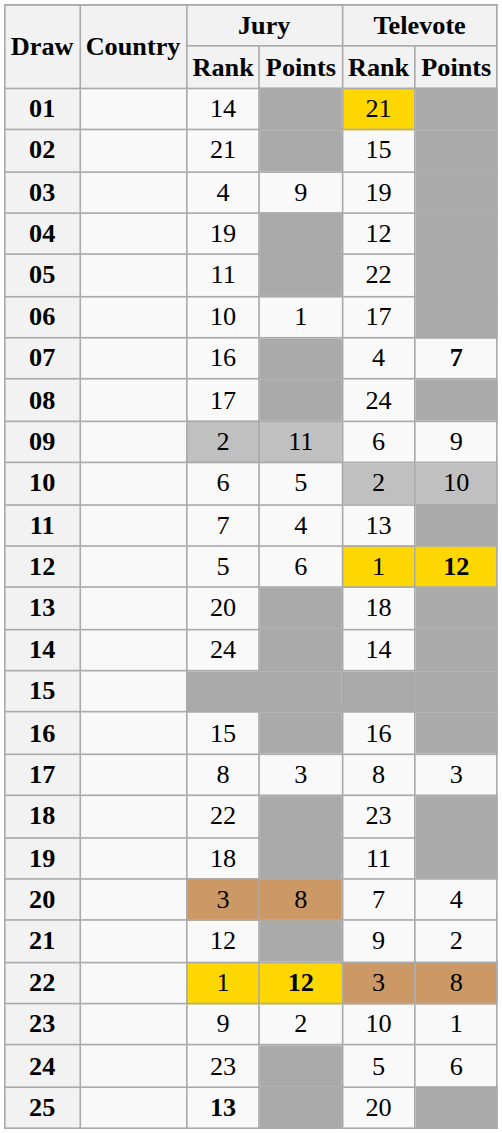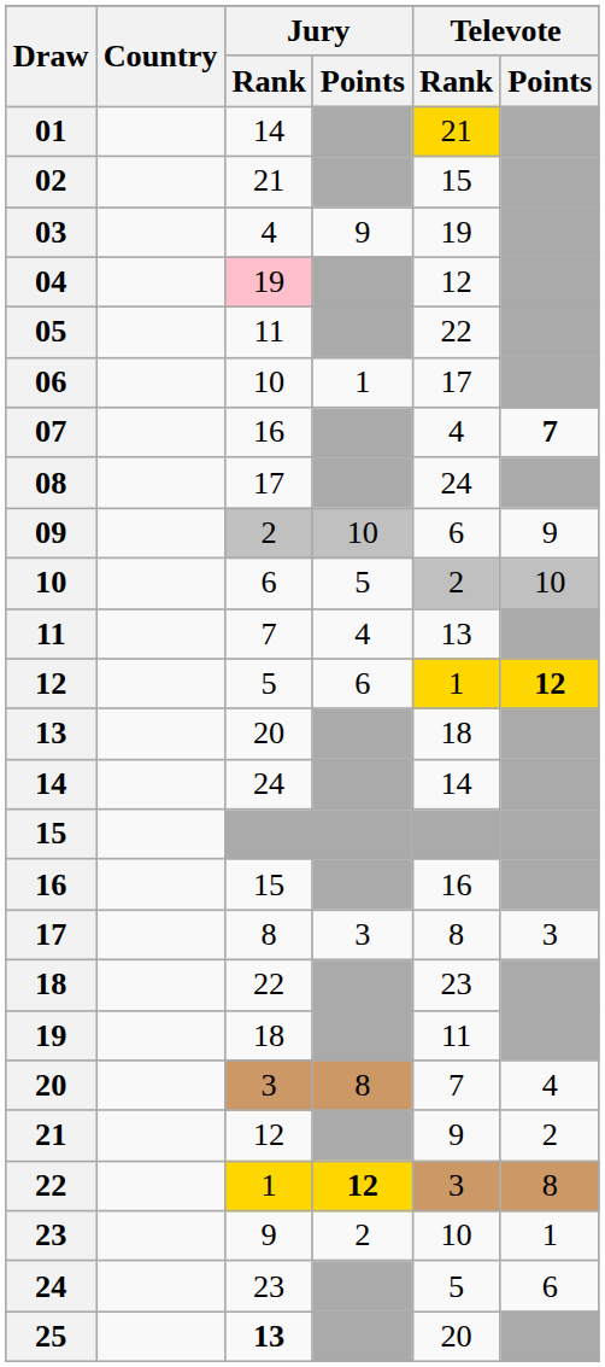 <table class="sortable wikitable collapsible plainrowheaders" style="text-align:center;">
 <tr>
 </tr>
 <tr>
 <th scope="col" rowspan="2">Draw</th>
 <th scope="col" rowspan="2">Country</th>
 <th scope="col" colspan="2">Jury</th>
 <th scope="col" colspan="2">Televote</th>
 </tr>
 <tr>
 <th scope="col">Rank</th>
 <th scope="col" class="unsortable">Points</th>
 <th scope="col">Rank</th>
 <th scope="col" class="unsortable">Points</th>
 </tr>
 <tr>
 <th scope="row" style="text-align:center;">01</th>
 <td style="text-align:left;"></td>
 <td>14</td>
 <td style="background:#AAAAAA;"></td>
 <td style="background: gold;">21</td>
 <td style="background:#AAAAAA;"></td>
 </tr>
 <tr>
 <th scope="row" style="text-align:center;">02</th>
 <td style="text-align:left;"></td>
 <td>21</td>
 <td style="background:#AAAAAA;"></td>
 <td>15</td>
 <td style="background:#AAAAAA;"></td>
 </tr>
 <tr>
 <th scope="row" style="text-align:center;">03</th>
 <td style="text-align:left;"></td>
 <td>4</td>
 <td>9</td>
 <td>19</td>
 <td style="background:#AAAAAA;"></td>
 </tr>
 <tr>
 <th scope="row" style="text-align:center;">04</th>
 <td style="text-align:left;"></td>
-<td>19</td>
+<td style="background: pink;">19</td>
 <td style="background:#AAAAAA;"></td>
 <td>12</td>
 <td style="background:#AAAAAA;"></td>
 </tr>
 <tr>
 <th scope="row" style="text-align:center;">05</th>
 <td style="text-align:left;"></td>
 <td>11</td>
 <td style="background:#AAAAAA;"></td>
 <td>22</td>
 <td style="background:#AAAAAA;"></td>
 </tr>
 <tr>
 <th scope="row" style="text-align:center;">06</th>
 <td style="text-align:left;"></td>
 <td>10</td>
 <td>1</td>
 <td>17</td>
 <td style="background:#AAAAAA;"></td>
 </tr>
 <tr>
 <th scope="row" style="text-align:center;">07</th>
 <td style="text-align:left;"></td>
 <td>16</td>
 <td style="background:#AAAAAA;"></td>
 <td>4</td>
 <td><strong>7</strong></td>
 </tr>
 <tr>
 <th scope="row" style="text-align:center;">08</th>
 <td style="text-align:left;"></td>
 <td>17</td>
 <td style="background:#AAAAAA;"></td>
 <td>24</td>
 <td style="background:#AAAAAA;"></td>
 </tr>
 <tr>
 <th scope="row" style="text-align:center;">09</th>
 <td style="text-align:left;"></td>
 <td style="background:silver;">2</td>
-<td style="background:silver;">11</td>
+<td style="background:silver;">10</td>
 <td>6</td>
 <td>9</td>
 </tr>
 <tr>
 <th scope="row" style="text-align:center;">10</th>
 <td style="text-align:left;"></td>
 <td>6</td>
 <td>5</td>
 <td style="background:silver;">2</td>
 <td style="background:silver;">10</td>
 </tr>
 <tr>
 <th scope="row" style="text-align:center;">11</th>
 <td style="text-align:left;"></td>
 <td>7</td>
 <td>4</td>
 <td>13</td>
 <td style="background:#AAAAAA;"></td>
 </tr>
 <tr>
 <th scope="row" style="text-align:center;">12</th>
 <td style="text-align:left;"></td>
 <td>5</td>
 <td>6</td>
 <td style="background:gold;">1</td>
 <td style="background:gold;"><strong>12</strong></td>
 </tr>
 <tr>
 <th scope="row" style="text-align:center;">13</th>
 <td style="text-align:left;"></td>
 <td>20</td>
 <td style="background:#AAAAAA;"></td>
 <td>18</td>
 <td style="background:#AAAAAA;"></td>
 </tr>
 <tr>
 <th scope="row" style="text-align:center;">14</th>
 <td style="text-align:left;"></td>
 <td>24</td>
 <td style="background:#AAAAAA;"></td>
 <td>14</td>
 <td style="background:#AAAAAA;"></td>
 </tr>
 <tr class="sortbottom">
 <th scope="row" style="text-align:center;">15</th>
 <td style="text-align:left;"></td>
 <td style="background:#AAAAAA;"></td>
 <td style="background:#AAAAAA;"></td>
 <td style="background:#AAAAAA;"></td>
 <td style="background:#AAAAAA;"></td>
 </tr>
 <tr>
 <th scope="row" style="text-align:center;">16</th>
 <td style="text-align:left;"></td>
 <td>15</td>
 <td style="background:#AAAAAA;"></td>
 <td>16</td>
 <td style="background:#AAAAAA;"></td>
 </tr>
 <tr>
 <th scope="row" style="text-align:center;">17</th>
 <td style="text-align:left;"></td>
 <td>8</td>
 <td>3</td>
 <td>8</td>
 <td>3</td>
 </tr>
 <tr>
 <th scope="row" style="text-align:center;">18</th>
 <td style="text-align:left;"></td>
 <td>22</td>
 <td style="background:#AAAAAA;"></td>
 <td>23</td>
 <td style="background:#AAAAAA;"></td>
 </tr>
 <tr>
 <th scope="row" style="text-align:center;">19</th>
 <td style="text-align:left;"></td>
 <td>18</td>
 <td style="background:#AAAAAA;"></td>
 <td>11</td>
 <td style="background:#AAAAAA;"></td>
 </tr>
 <tr>
 <th scope="row" style="text-align:center;">20</th>
 <td style="text-align:left;"></td>
 <td style="background:#CC9966;">3</td>
 <td style="background:#CC9966;">8</td>
 <td>7</td>
 <td>4</td>
 </tr>
 <tr>
 <th scope="row" style="text-align:center;">21</th>
 <td style="text-align:left;"></td>
 <td>12</td>
 <td style="background:#AAAAAA;"></td>
 <td>9</td>
 <td>2</td>
 </tr>
 <tr>
 <th scope="row" style="text-align:center;">22</th>
 <td style="text-align:left;"></td>
 <td style="background:gold;">1</td>
 <td style="background:gold;"><strong>12</strong></td>
 <td style="background:#CC9966;">3</td>
 <td style="background:#CC9966;">8</td>
 </tr>
 <tr>
 <th scope="row" style="text-align:center;">23</th>
 <td style="text-align:left;"></td>
 <td>9</td>
 <td>2</td>
 <td>10</td>
 <td>1</td>
 </tr>
 <tr>
 <th scope="row" style="text-align:center;">24</th>
 <td style="text-align:left;"></td>
 <td>23</td>
 <td style="background:#AAAAAA;"></td>
 <td>5</td>
 <td>6</td>
 </tr>
 <tr>
 <th scope="row" style="text-align:center;">25</th>
 <td style="text-align:left;"></td>
 <td><strong>13</strong></td>
 <td style="background:#AAAAAA;"></td>
 <td>20</td>
 <td style="background:#AAAAAA;"></td>
 </tr>
 </table>
